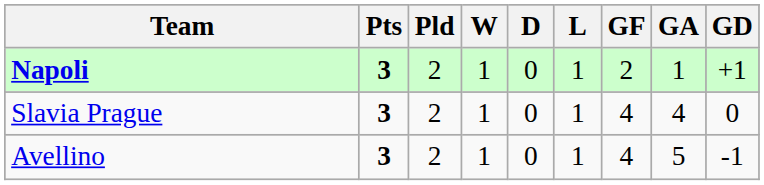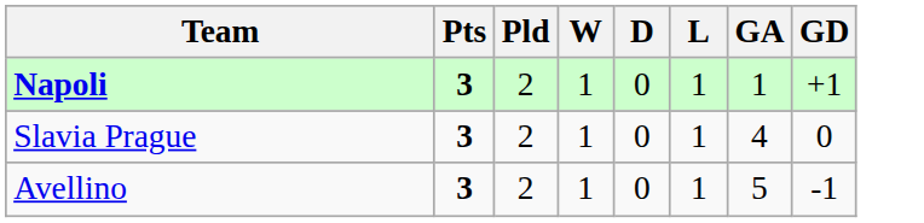 <table class="wikitable" style="text-align:center;">
 <tr>
 <th width=200>Team</th>
 <th width=20>Pts</th>
 <th width=20>Pld</th>
 <th width=20>W</th>
 <th width=20>D</th>
 <th width=20>L</th>
-<th width=20>GF</th>
 <th width=20>GA</th>
 <th width=20>GD</th>
 </tr>
 <tr style="background:#ccffcc">
 <td style="text-align:left"><strong> <a href='#'>Napoli</a></strong></td>
 <td><strong>3</strong></td>
 <td>2</td>
 <td>1</td>
 <td>0</td>
 <td>1</td>
-<td>2</td>
 <td>1</td>
 <td>+1</td>
 </tr>
 <tr>
 <td style="text-align:left"> <a href='#'>Slavia Prague</a></td>
 <td><strong>3</strong></td>
 <td>2</td>
 <td>1</td>
 <td>0</td>
 <td>1</td>
 <td>4</td>
-<td>4</td>
 <td>0</td>
 </tr>
 <tr>
 <td style="text-align:left"> <a href='#'>Avellino</a></td>
 <td><strong>3</strong></td>
 <td>2</td>
 <td>1</td>
 <td>0</td>
 <td>1</td>
-<td>4</td>
 <td>5</td>
 <td>-1</td>
 </tr>
 </table>
